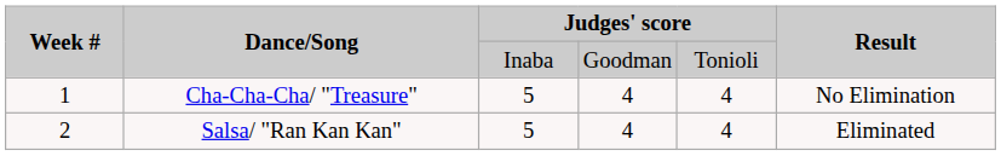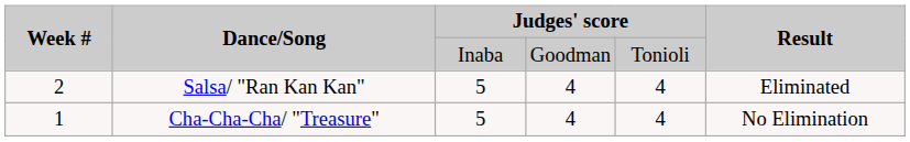 <table class="wikitable" border="1" style="float:left;">
 <tr>
 <td rowspan="2" bgcolor="#CCCCCC" align="Center"><strong>Week #</strong></td>
 <td rowspan="2" bgcolor="#CCCCCC" align="Center"><strong>Dance/Song</strong></td>
 <td colspan="3" bgcolor="#CCCCCC" align="Center"><strong>Judges' score</strong></td>
 <td rowspan="2" bgcolor="#CCCCCC" align="Center"><strong>Result</strong></td>
 </tr>
 <tr>
 <td bgcolor="#CCCCCC" width="10%" align="center">Inaba</td>
 <td bgcolor="#CCCCCC" width="10%" align="center">Goodman</td>
 <td bgcolor="#CCCCCC" width="10%" align="center">Tonioli</td>
 </tr>
 <tr>
+<td align="center" bgcolor="#FAF6F6">2</td>
+<td align="center" bgcolor="#FAF6F6"><a href='#'>Salsa</a>/ "Ran Kan Kan"</td>
+<td align="center" bgcolor="#FAF6F6">5</td>
+<td align="center" bgcolor="#FAF6F6">4</td>
+<td align="center" bgcolor="#FAF6F6">4</td>
+<td align="center" bgcolor="#FAF6F6">Eliminated</td>
+</tr>
+<tr>
 <td align="center" bgcolor="#FAF6F6">1</td>
 <td align="center" bgcolor="#FAF6F6"><a href='#'>Cha-Cha-Cha</a>/ "<a href='#'>Treasure</a>"</td>
 <td align="center" bgcolor="#FAF6F6">5</td>
 <td align="center" bgcolor="#FAF6F6">4</td>
 <td align="center" bgcolor="#FAF6F6">4</td>
 <td align="center" bgcolor="#FAF6F6">No Elimination</td>
 </tr>
-<tr>
-<td align="center" bgcolor="#FAF6F6">2</td>
-<td align="center" bgcolor="#FAF6F6"><a href='#'>Salsa</a>/ "Ran Kan Kan"</td>
-<td align="center" bgcolor="#FAF6F6">5</td>
-<td align="center" bgcolor="#FAF6F6">4</td>
-<td align="center" bgcolor="#FAF6F6">4</td>
-<td align="center" bgcolor="#FAF6F6">Eliminated</td>
-</tr>
 </table>
